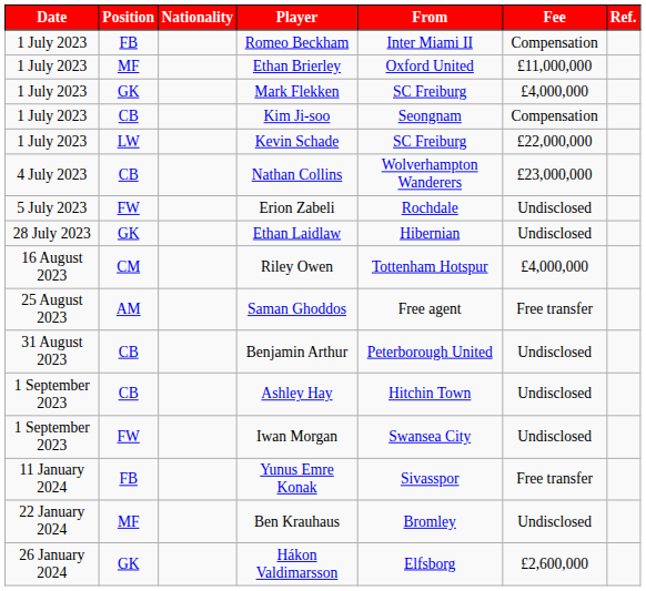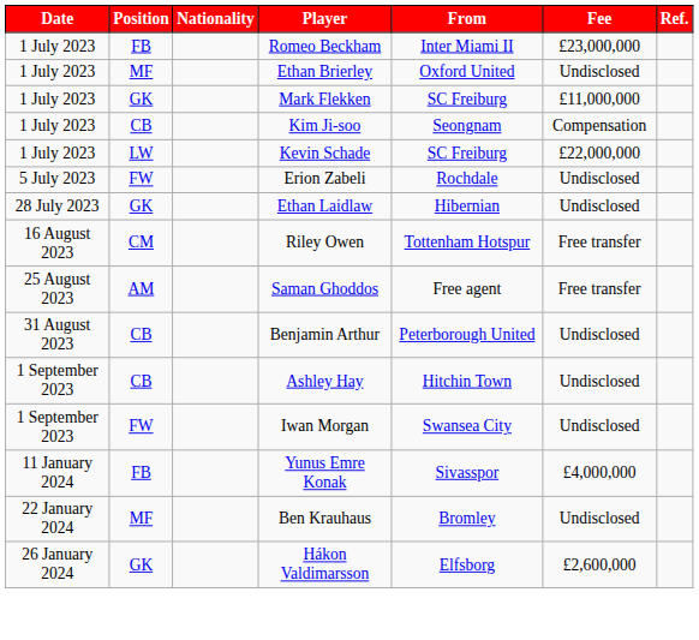 <table class="wikitable" style="text-align:center; font-size:90%; ">
 <tr>
 <th style="background:#FF0000;color:white;border:1px solid black; width:120px;">Date</th>
 <th style="background:#FF0000;color:white;border:1px solid black; width:50px;">Position</th>
 <th style="background:#FF0000;color:white;border:1px solid black; width:50px;">Nationality</th>
 <th style="background:#FF0000;color:white;border:1px solid black; width:160px;">Player</th>
 <th style="background:#FF0000;color:white;border:1px solid black; width:200px;">From</th>
 <th style="background:#FF0000;color:white;border:1px solid black; width:110px;">Fee</th>
 <th style="background:#FF0000;color:white;border:1px solid black; width:25px;">Ref.</th>
 </tr>
 <tr>
 <td>1 July 2023</td>
 <td><a href='#'>FB</a></td>
 <td></td>
 <td><a href='#'>Romeo Beckham</a></td>
 <td> <a href='#'>Inter Miami II</a></td>
-<td>Compensation</td>
+<td>£23,000,000</td>
 <td></td>
 </tr>
 <tr>
 <td>1 July 2023</td>
 <td><a href='#'>MF</a></td>
 <td></td>
 <td><a href='#'>Ethan Brierley</a></td>
 <td> <a href='#'>Oxford United</a></td>
-<td>£11,000,000</td>
+<td>Undisclosed</td>
 <td></td>
 </tr>
 <tr>
 <td>1 July 2023</td>
 <td><a href='#'>GK</a></td>
 <td></td>
 <td><a href='#'>Mark Flekken</a></td>
 <td> <a href='#'>SC Freiburg</a></td>
-<td>£4,000,000</td>
+<td>£11,000,000</td>
 <td></td>
 </tr>
 <tr>
 <td>1 July 2023</td>
 <td><a href='#'>CB</a></td>
 <td></td>
 <td><a href='#'>Kim Ji-soo</a></td>
 <td> <a href='#'>Seongnam</a></td>
 <td>Compensation</td>
 <td></td>
 </tr>
 <tr>
 <td>1 July 2023</td>
 <td><a href='#'>LW</a></td>
 <td></td>
 <td><a href='#'>Kevin Schade</a></td>
 <td> <a href='#'>SC Freiburg</a></td>
 <td>£22,000,000</td>
-<td></td>
-</tr>
-<tr>
-<td>4 July 2023</td>
-<td><a href='#'>CB</a></td>
-<td></td>
-<td><a href='#'>Nathan Collins</a></td>
-<td> <a href='#'>Wolverhampton Wanderers</a></td>
-<td>£23,000,000</td>
 <td></td>
 </tr>
 <tr>
 <td>5 July 2023</td>
 <td><a href='#'>FW</a></td>
 <td></td>
 <td>Erion Zabeli</td>
 <td> <a href='#'>Rochdale</a></td>
 <td>Undisclosed</td>
 <td></td>
 </tr>
 <tr>
 <td>28 July 2023</td>
 <td><a href='#'>GK</a></td>
 <td></td>
 <td><a href='#'>Ethan Laidlaw</a></td>
 <td> <a href='#'>Hibernian</a></td>
 <td>Undisclosed</td>
 <td></td>
 </tr>
 <tr>
 <td>16 August 2023</td>
 <td><a href='#'>CM</a></td>
 <td></td>
 <td>Riley Owen</td>
 <td> <a href='#'>Tottenham Hotspur</a></td>
-<td>£4,000,000</td>
+<td>Free transfer</td>
 <td></td>
 </tr>
 <tr>
 <td>25 August 2023</td>
 <td><a href='#'>AM</a></td>
 <td></td>
 <td><a href='#'>Saman Ghoddos</a></td>
 <td>Free agent</td>
 <td>Free transfer</td>
 <td></td>
 </tr>
 <tr>
 <td>31 August 2023</td>
 <td><a href='#'>CB</a></td>
 <td></td>
 <td>Benjamin Arthur</td>
 <td> <a href='#'>Peterborough United</a></td>
 <td>Undisclosed</td>
 <td></td>
 </tr>
 <tr>
 <td>1 September 2023</td>
 <td><a href='#'>CB</a></td>
 <td></td>
 <td><a href='#'>Ashley Hay</a></td>
 <td> <a href='#'>Hitchin Town</a></td>
 <td>Undisclosed</td>
 <td></td>
 </tr>
 <tr>
 <td>1 September 2023</td>
 <td><a href='#'>FW</a></td>
 <td></td>
 <td>Iwan Morgan</td>
 <td> <a href='#'>Swansea City</a></td>
 <td>Undisclosed</td>
 <td></td>
 </tr>
 <tr>
 <td>11 January 2024</td>
 <td><a href='#'>FB</a></td>
 <td></td>
 <td><a href='#'>Yunus Emre Konak</a></td>
 <td> <a href='#'>Sivasspor</a></td>
-<td>Free transfer</td>
+<td>£4,000,000</td>
 <td></td>
 </tr>
 <tr>
 <td>22 January 2024</td>
 <td><a href='#'>MF</a></td>
 <td></td>
 <td>Ben Krauhaus</td>
 <td> <a href='#'>Bromley</a></td>
 <td>Undisclosed</td>
 <td></td>
 </tr>
 <tr>
 <td>26 January 2024</td>
 <td><a href='#'>GK</a></td>
 <td></td>
 <td><a href='#'>Hákon Valdimarsson</a></td>
 <td> <a href='#'>Elfsborg</a></td>
 <td>£2,600,000</td>
 <td></td>
 </tr>
 </table>
